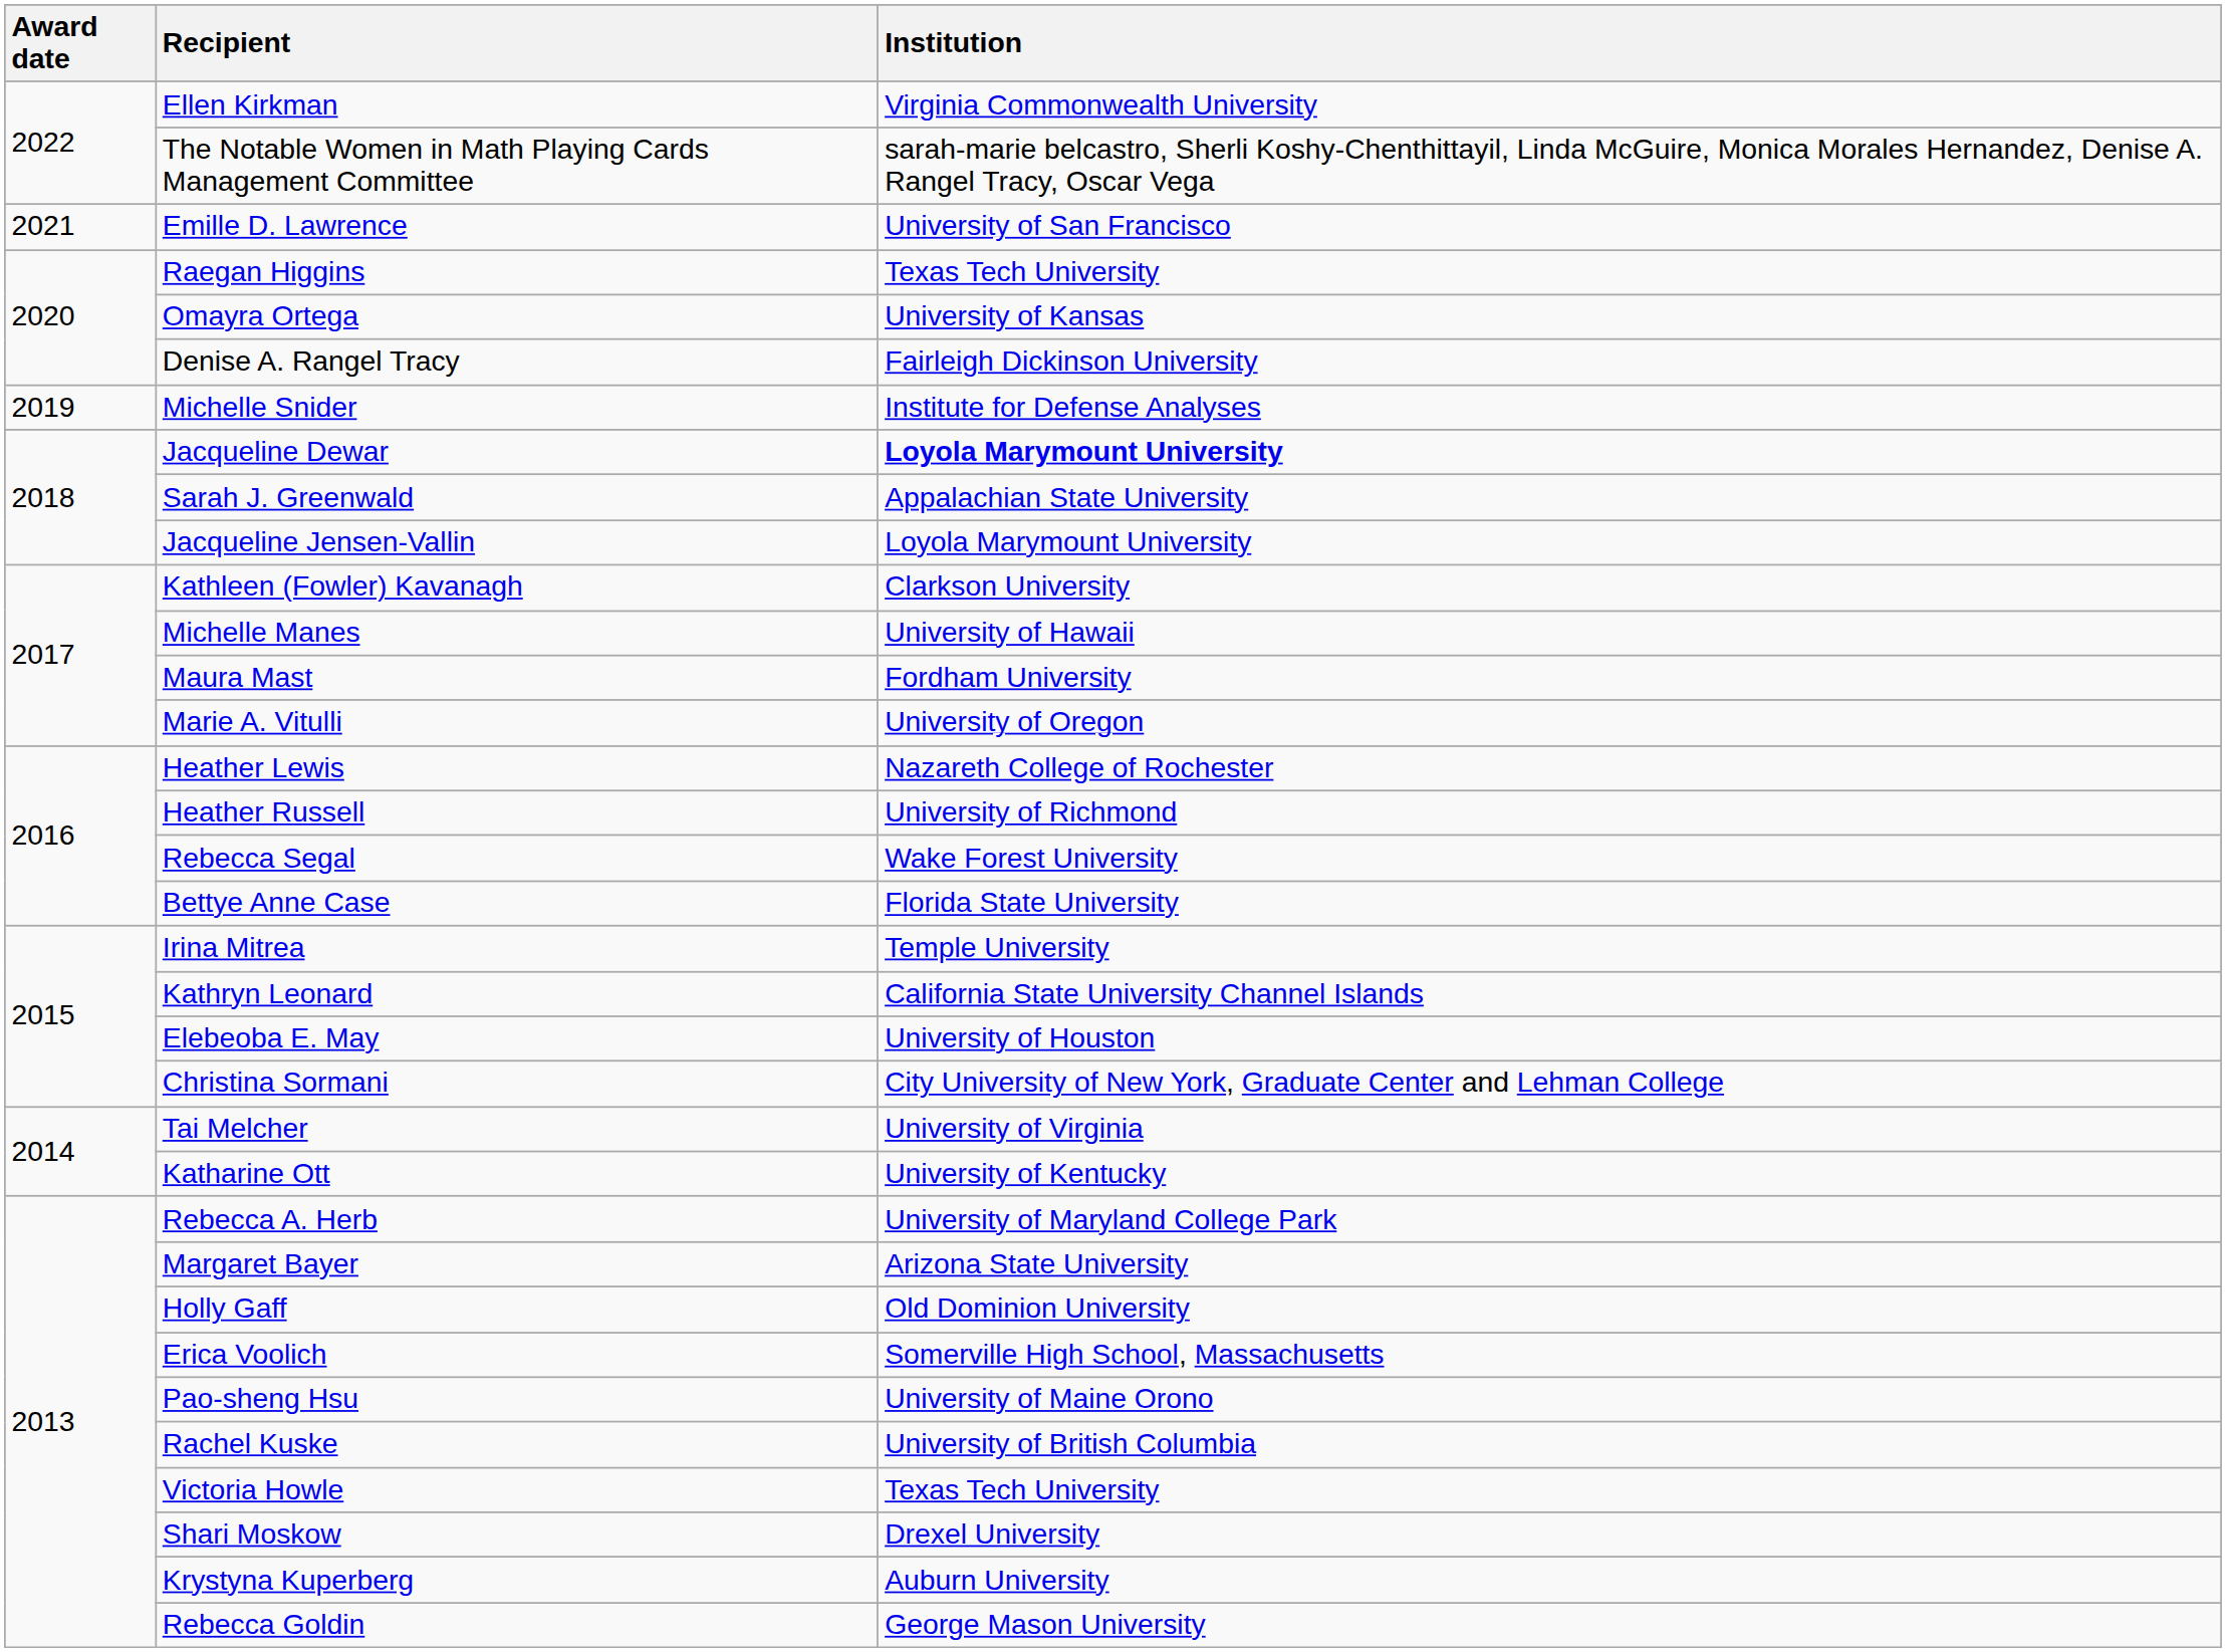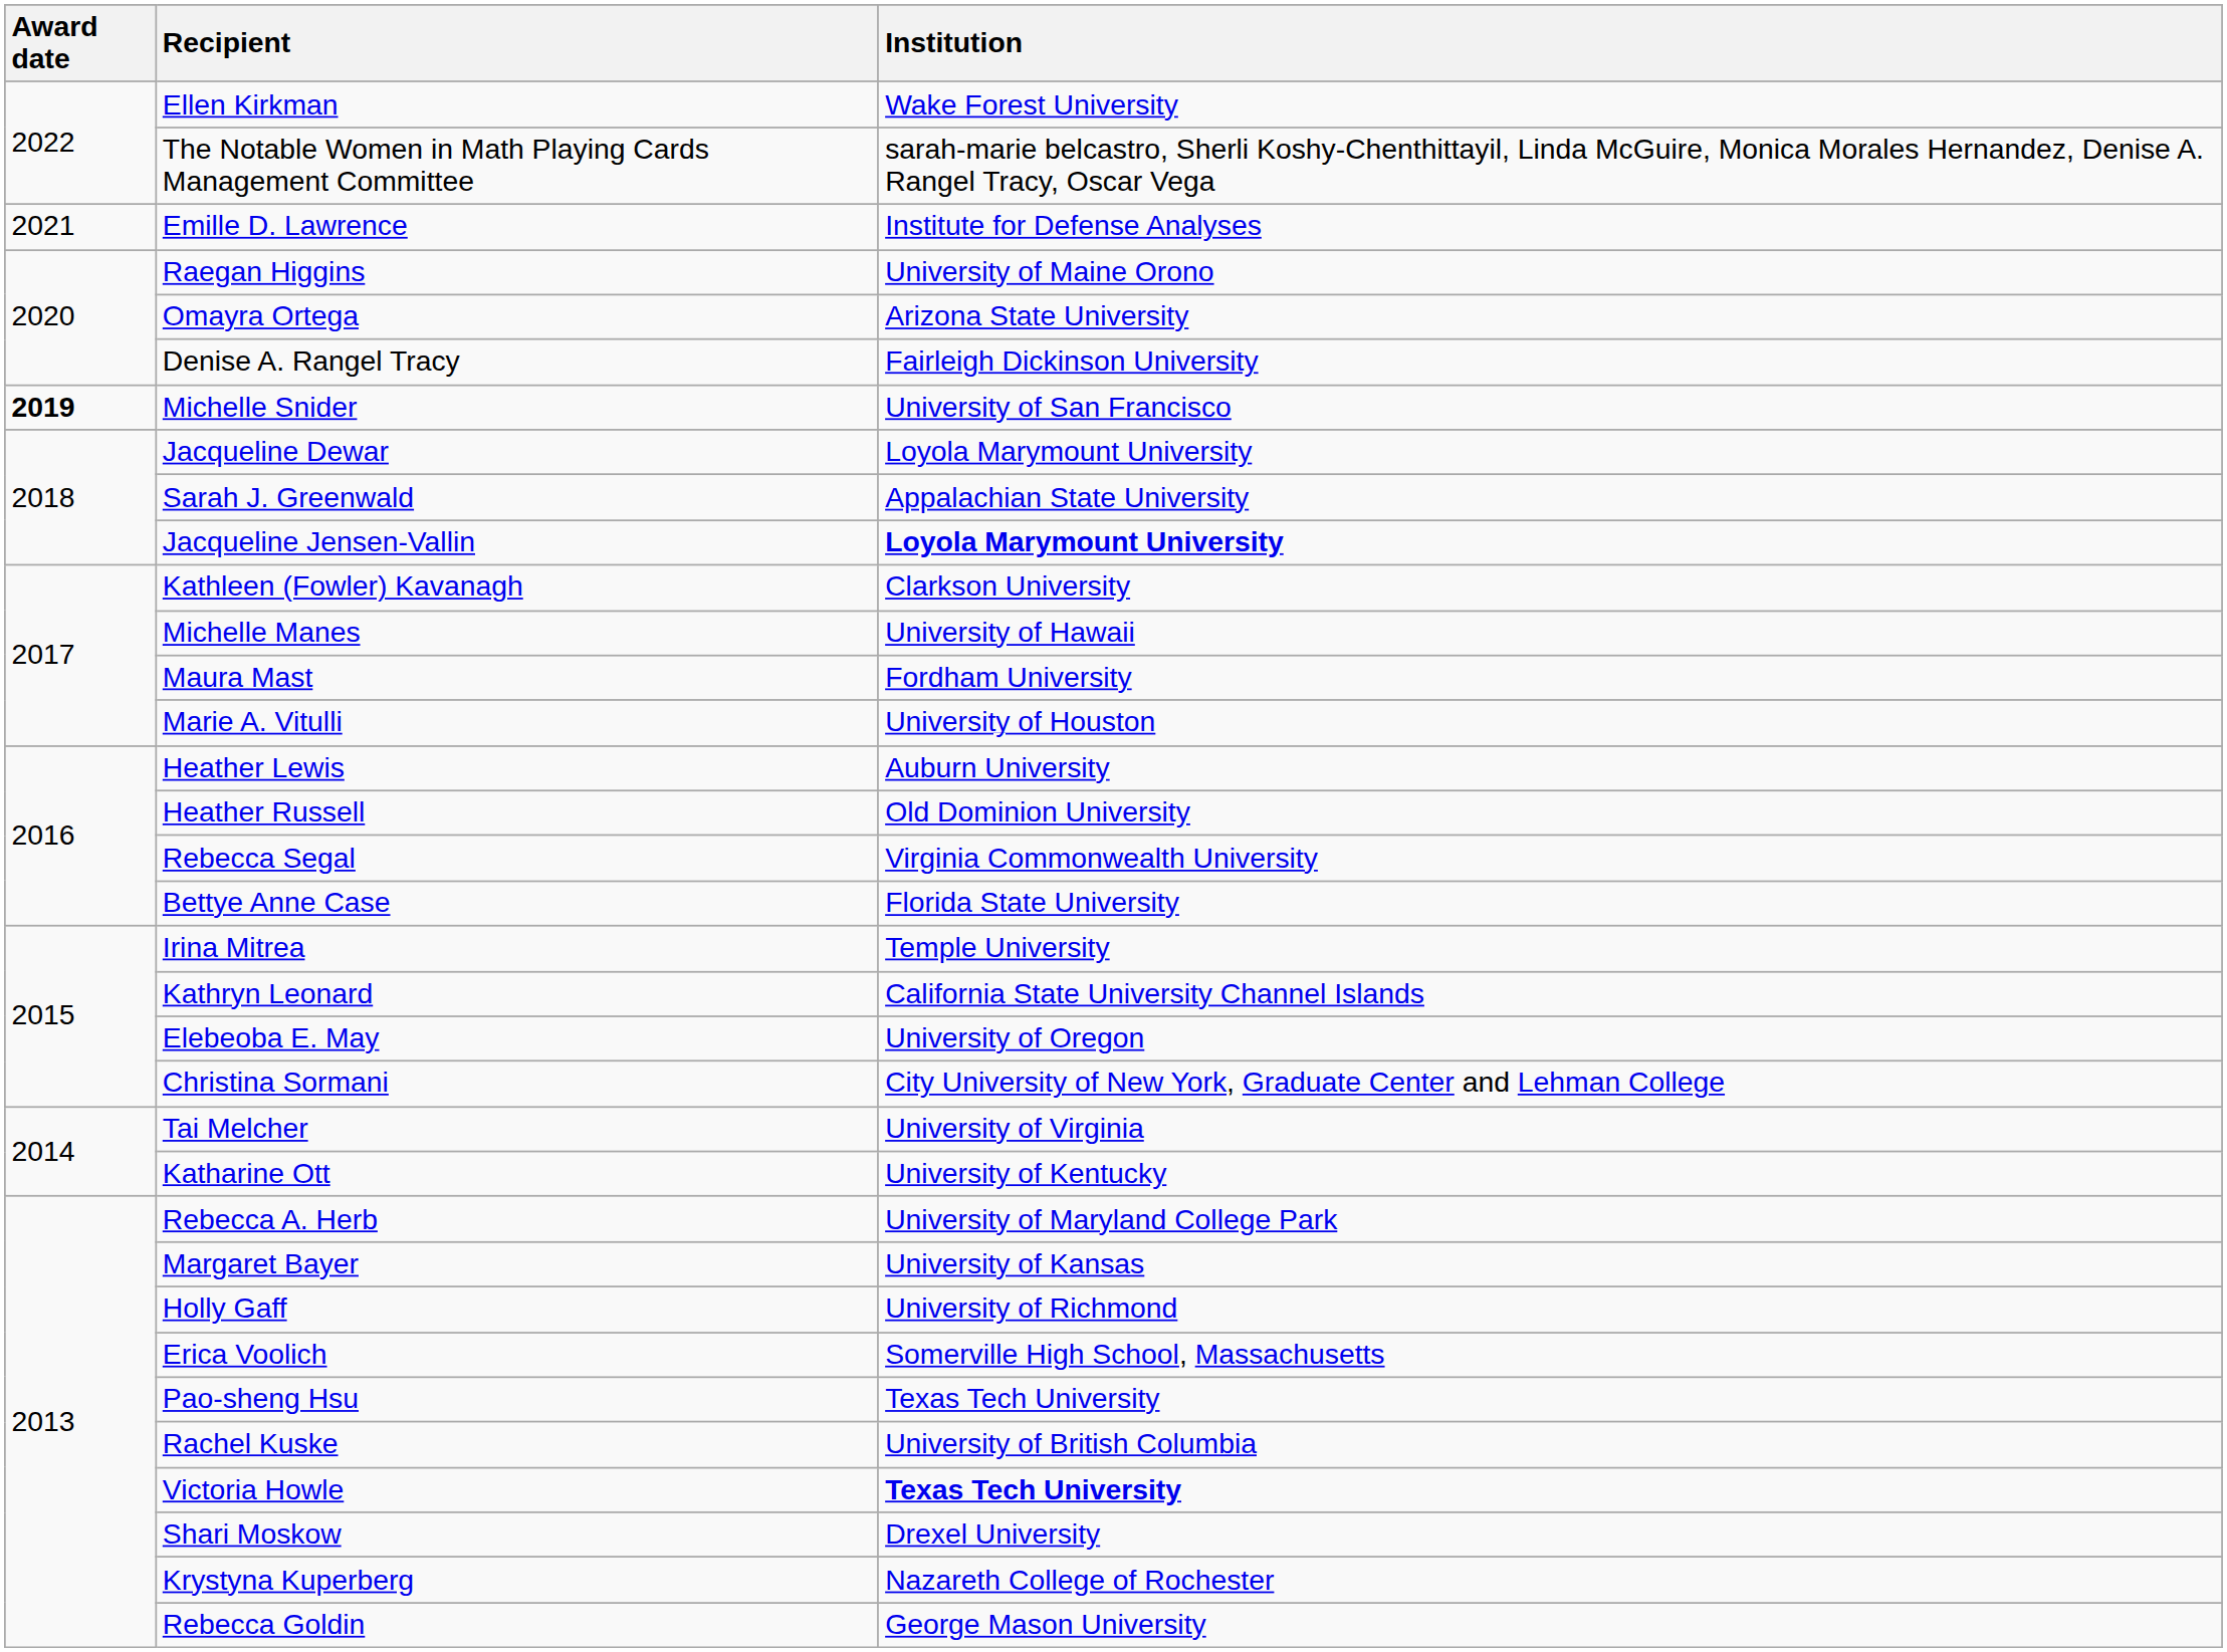 <table class="wikitable " style="text-align:left">
 <tr>
 <th style="text-align:left">Award date</th>
 <th style="text-align:left">Recipient</th>
 <th style="text-align:left">Institution</th>
 </tr>
 <tr>
 <td rowspan="2">2022</td>
 <td><a href='#'>Ellen Kirkman</a></td>
-<td><a href='#'>Virginia Commonwealth University</a></td>
+<td><a href='#'>Wake Forest University</a></td>
 </tr>
 <tr>
 <td>The Notable Women in Math Playing Cards Management Committee</td>
 <td>sarah-marie belcastro, Sherli Koshy-Chenthittayil, Linda McGuire, Monica Morales Hernandez,   Denise A. Rangel Tracy, Oscar Vega</td>
 </tr>
 <tr>
 <td rowspan="1">2021</td>
 <td><a href='#'>Emille D. Lawrence</a></td>
-<td><a href='#'>University of San Francisco</a></td>
+<td><a href='#'>Institute for Defense Analyses</a></td>
 </tr>
 <tr>
 <td rowspan="3">2020</td>
 <td><a href='#'>Raegan Higgins</a></td>
-<td><a href='#'>Texas Tech University</a></td>
+<td><a href='#'>University of Maine Orono</a></td>
 </tr>
 <tr>
 <td><a href='#'>Omayra Ortega</a></td>
-<td><a href='#'>University of Kansas</a></td>
+<td><a href='#'>Arizona State University</a></td>
 </tr>
 <tr>
 <td>Denise A. Rangel Tracy</td>
 <td><a href='#'>Fairleigh Dickinson University</a></td>
 </tr>
 <tr>
-<td>2019</td>
+<td><strong>2019</strong></td>
 <td><a href='#'>Michelle Snider</a></td>
-<td><a href='#'>Institute for Defense Analyses</a></td>
+<td><a href='#'>University of San Francisco</a></td>
 </tr>
 <tr>
 <td rowspan="3">2018</td>
 <td><a href='#'>Jacqueline Dewar</a></td>
-<td><strong><a href='#'>Loyola Marymount University</a></strong></td>
+<td><a href='#'>Loyola Marymount University</a></td>
 </tr>
 <tr>
 <td><a href='#'>Sarah J. Greenwald</a></td>
 <td><a href='#'>Appalachian State University</a></td>
 </tr>
 <tr>
 <td><a href='#'>Jacqueline Jensen-Vallin</a></td>
-<td><a href='#'>Loyola Marymount University</a></td>
+<td><strong><a href='#'>Loyola Marymount University</a></strong></td>
 </tr>
 <tr>
 <td rowspan="4">2017</td>
 <td><a href='#'>Kathleen (Fowler) Kavanagh</a></td>
 <td><a href='#'>Clarkson University</a></td>
 </tr>
 <tr>
 <td><a href='#'>Michelle Manes</a></td>
 <td><a href='#'>University of Hawaii</a></td>
 </tr>
 <tr>
 <td><a href='#'>Maura Mast</a></td>
 <td><a href='#'>Fordham University</a></td>
 </tr>
 <tr>
 <td><a href='#'>Marie A. Vitulli</a></td>
-<td><a href='#'>University of Oregon</a></td>
+<td><a href='#'>University of Houston</a></td>
 </tr>
 <tr>
 <td rowspan="4">2016</td>
 <td><a href='#'>Heather Lewis</a></td>
-<td><a href='#'>Nazareth College of Rochester</a></td>
+<td><a href='#'>Auburn University</a></td>
 </tr>
 <tr>
 <td><a href='#'>Heather Russell</a></td>
-<td><a href='#'>University of Richmond</a></td>
+<td><a href='#'>Old Dominion University</a></td>
 </tr>
 <tr>
 <td><a href='#'>Rebecca Segal</a></td>
-<td><a href='#'>Wake Forest University</a></td>
+<td><a href='#'>Virginia Commonwealth University</a></td>
 </tr>
 <tr>
 <td><a href='#'>Bettye Anne Case</a></td>
 <td><a href='#'>Florida State University</a></td>
 </tr>
 <tr>
 <td rowspan="4">2015</td>
 <td><a href='#'>Irina Mitrea</a></td>
 <td><a href='#'>Temple University</a></td>
 </tr>
 <tr>
 <td><a href='#'>Kathryn Leonard</a></td>
 <td><a href='#'>California State University Channel Islands</a></td>
 </tr>
 <tr>
 <td><a href='#'>Elebeoba E. May</a></td>
-<td><a href='#'>University of Houston</a></td>
+<td><a href='#'>University of Oregon</a></td>
 </tr>
 <tr>
 <td><a href='#'>Christina Sormani</a></td>
 <td><a href='#'>City University of New York</a>, <a href='#'>Graduate Center</a> and <a href='#'>Lehman College</a></td>
 </tr>
 <tr>
 <td rowspan="2">2014</td>
 <td><a href='#'>Tai Melcher</a></td>
 <td><a href='#'>University of Virginia</a></td>
 </tr>
 <tr>
 <td><a href='#'>Katharine Ott</a></td>
 <td><a href='#'>University of Kentucky</a></td>
 </tr>
 <tr>
 <td rowspan="10">2013</td>
 <td><a href='#'>Rebecca A. Herb</a></td>
 <td><a href='#'>University of Maryland College Park</a></td>
 </tr>
 <tr>
 <td><a href='#'>Margaret Bayer</a></td>
-<td><a href='#'>Arizona State University</a></td>
+<td><a href='#'>University of Kansas</a></td>
 </tr>
 <tr>
 <td><a href='#'>Holly Gaff</a></td>
-<td><a href='#'>Old Dominion University</a></td>
+<td><a href='#'>University of Richmond</a></td>
 </tr>
 <tr>
 <td><a href='#'>Erica Voolich</a></td>
 <td><a href='#'>Somerville High School</a>, <a href='#'>Massachusetts</a></td>
 </tr>
 <tr>
 <td><a href='#'>Pao-sheng Hsu</a></td>
-<td><a href='#'>University of Maine Orono</a></td>
+<td><a href='#'>Texas Tech University</a></td>
 </tr>
 <tr>
 <td><a href='#'>Rachel Kuske</a></td>
 <td><a href='#'>University of British Columbia</a></td>
 </tr>
 <tr>
 <td><a href='#'>Victoria Howle</a></td>
-<td><a href='#'>Texas Tech University</a></td>
+<td><strong><a href='#'>Texas Tech University</a></strong></td>
 </tr>
 <tr>
 <td><a href='#'>Shari Moskow</a></td>
 <td><a href='#'>Drexel University</a></td>
 </tr>
 <tr>
 <td><a href='#'>Krystyna Kuperberg</a></td>
-<td><a href='#'>Auburn University</a></td>
+<td><a href='#'>Nazareth College of Rochester</a></td>
 </tr>
 <tr>
 <td><a href='#'>Rebecca Goldin</a></td>
 <td><a href='#'>George Mason University</a></td>
 </tr>
 </table>
